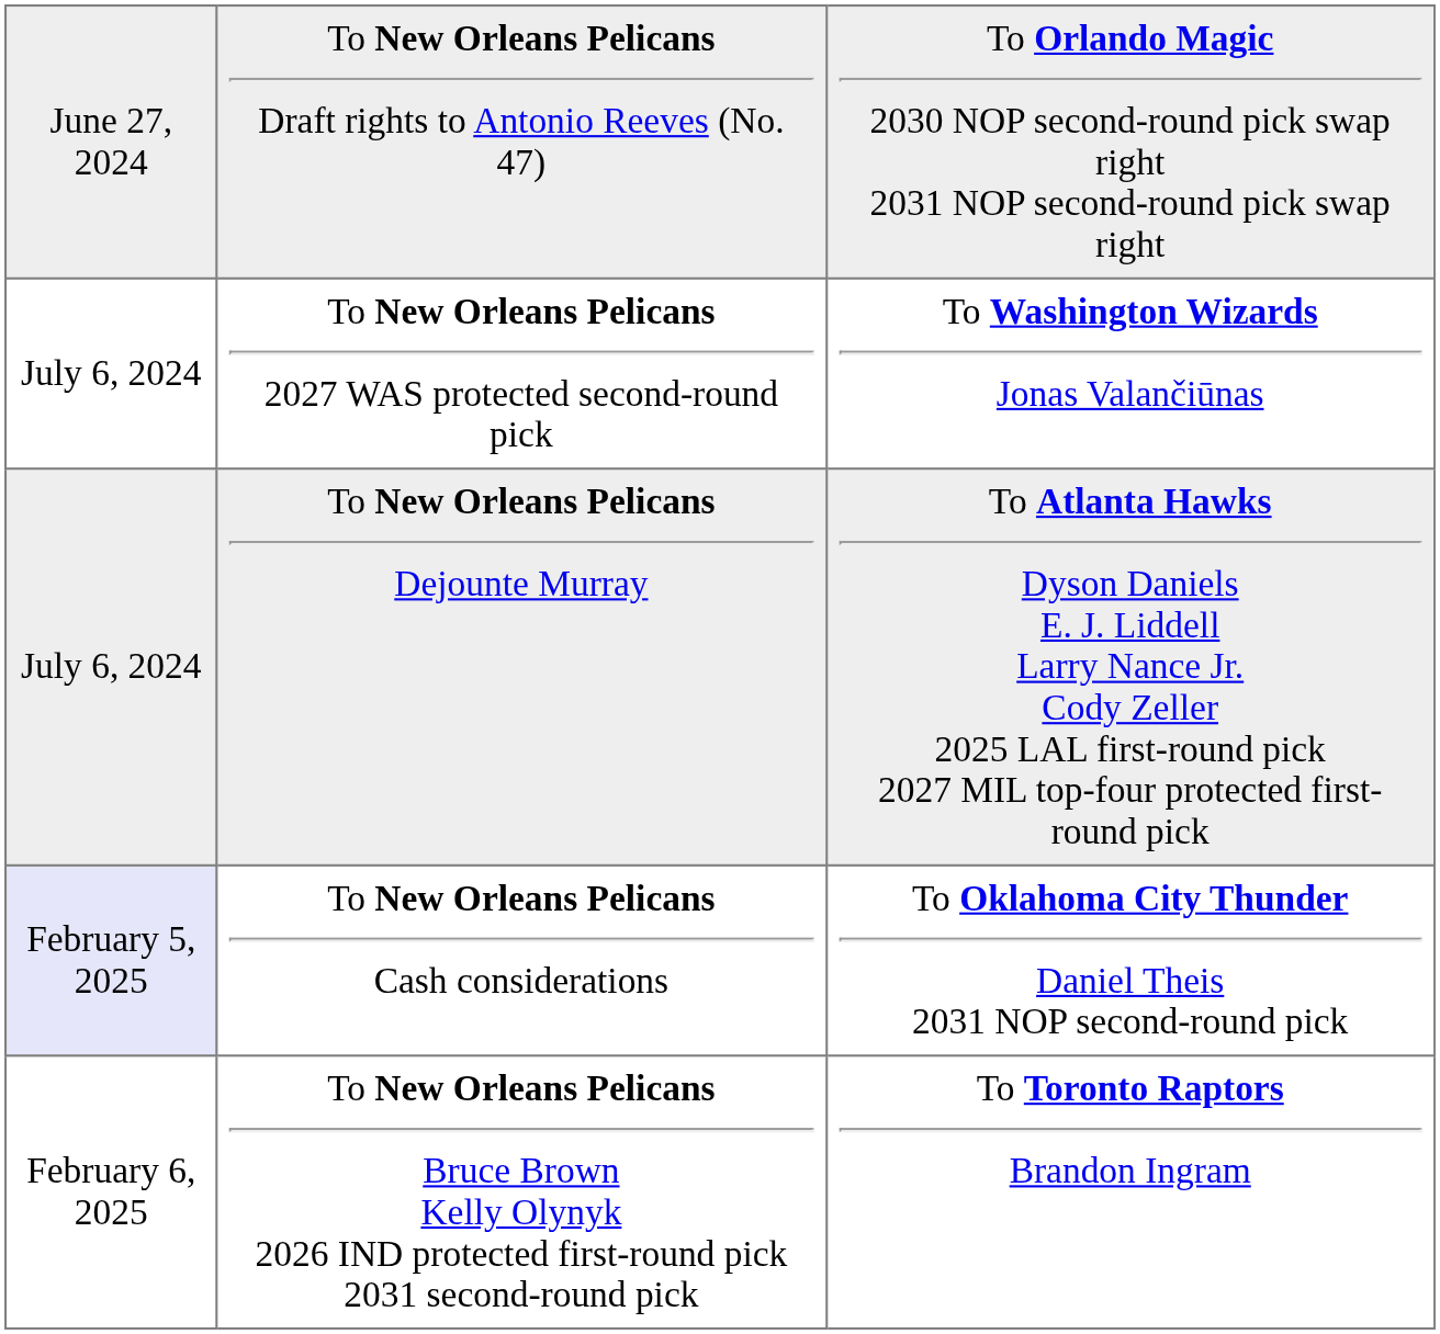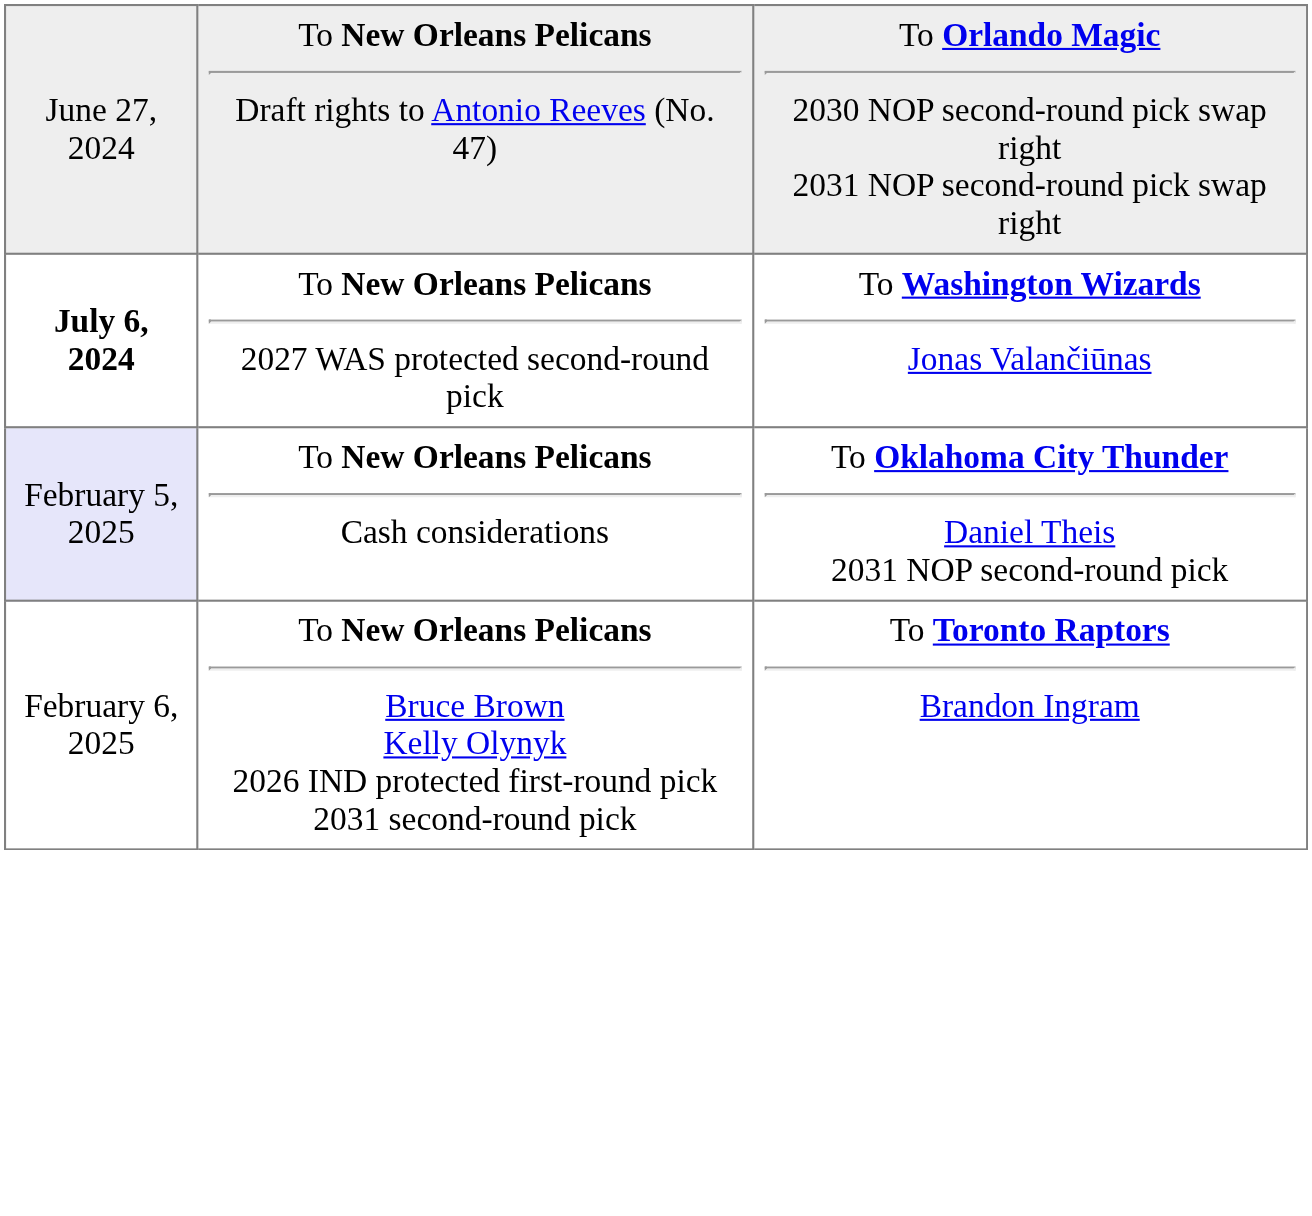 <table border="1" style="border-collapse:collapse; text-align:center; width:100%;"  cellpadding="5">
 <tr style="background:#eee;">
 <td style="width:10%">June 27, 2024</td>
 <td style="width:31%; vertical-align:top;">To <strong>New Orleans Pelicans</strong><hr>Draft rights to <a href='#'>Antonio Reeves</a> (No. 47)</td>
 <td style="width:31%; vertical-align:top;">To <strong><a href='#'>Orlando Magic</a></strong><hr>2030 NOP second-round pick swap right<br>2031 NOP second-round pick swap right</td>
 </tr>
 <tr>
-<td style="width:10%">July 6, 2024</td>
+<td style="width:10%"><strong>July 6, 2024</strong></td>
 <td style="width:31%; vertical-align:top;">To <strong>New Orleans Pelicans</strong><hr>2027 WAS protected second-round pick</td>
 <td style="width:31%; vertical-align:top;">To <strong><a href='#'>Washington Wizards</a></strong><hr> <a href='#'>Jonas Valančiūnas</a></td>
-</tr>
-<tr style="background:#eee;">
-<td style="width:10%">July 6, 2024</td>
-<td style="width:31%; vertical-align:top;">To <strong>New Orleans Pelicans</strong><hr> <a href='#'>Dejounte Murray</a></td>
-<td style="width:31%; vertical-align:top;">To <strong><a href='#'>Atlanta Hawks</a></strong><hr> <a href='#'>Dyson Daniels</a><br> <a href='#'>E. J. Liddell</a><br> <a href='#'>Larry Nance Jr.</a><br> <a href='#'>Cody Zeller</a><br>2025 LAL first-round pick<br>2027 MIL top-four protected first-round pick</td>
 </tr>
 <tr>
 <td style="background: lavender; width:10%">February 5, 2025</td>
 <td style="width:31%; vertical-align:top;">To <strong>New Orleans Pelicans</strong><hr>Cash considerations</td>
 <td style="width:31%; vertical-align:top;">To <strong><a href='#'>Oklahoma City Thunder</a></strong><hr> <a href='#'>Daniel Theis</a><br>2031 NOP second-round pick</td>
 </tr>
 <tr>
 <td style="width:10%">February 6, 2025</td>
 <td style="width:31%; vertical-align:top;">To <strong>New Orleans Pelicans</strong><hr> <a href='#'>Bruce Brown</a><br> <a href='#'>Kelly Olynyk</a><br>2026 IND protected first-round pick<br>2031 second-round pick</td>
 <td style="width:31%; vertical-align:top;">To <strong><a href='#'>Toronto Raptors</a></strong><hr> <a href='#'>Brandon Ingram</a></td>
 </tr>
 </table>
